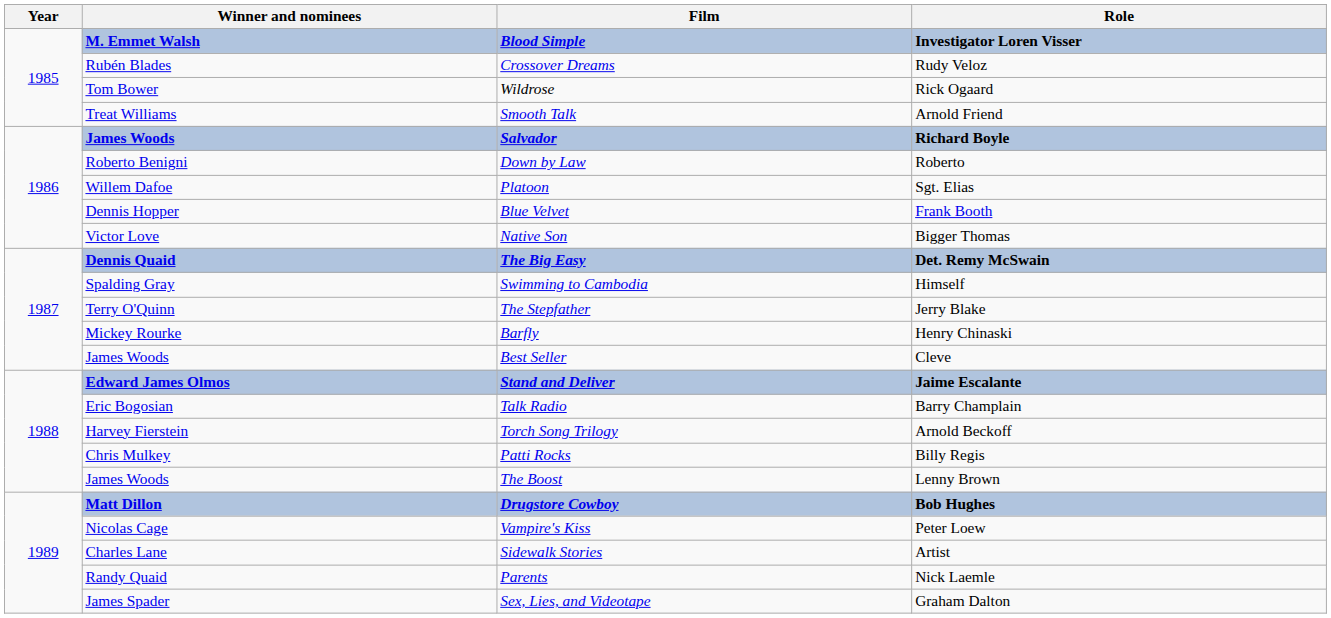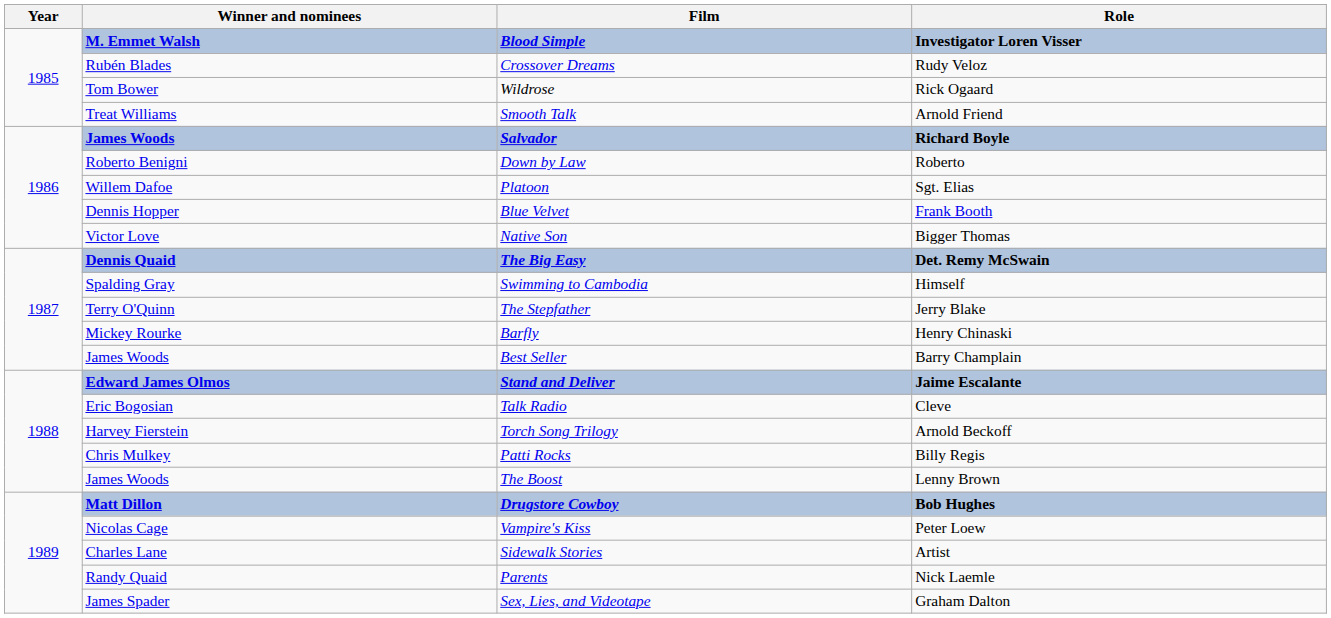 <table class="wikitable" width="87%" cellpadding="5">
 <tr>
 <th width="50"><strong>Year</strong></th>
 <th width="300"><strong>Winner and nominees</strong></th>
 <th width="300"><strong>Film</strong></th>
 <th width="300"><strong>Role</strong></th>
 </tr>
 <tr>
 <td rowspan="4" style="text-align:center;"><a href='#'>1985</a></td>
 <td style="background:#B0C4DE;"><strong><a href='#'>M. Emmet Walsh</a></strong></td>
 <td style="background:#B0C4DE;"><strong><em><a href='#'>Blood Simple</a></em></strong></td>
 <td style="background:#B0C4DE;"><strong>Investigator Loren Visser</strong></td>
 </tr>
 <tr>
 <td><a href='#'>Rubén Blades</a></td>
 <td><em><a href='#'>Crossover Dreams</a></em></td>
 <td>Rudy Veloz</td>
 </tr>
 <tr>
 <td><a href='#'>Tom Bower</a></td>
 <td><em>Wildrose</em></td>
 <td>Rick Ogaard</td>
 </tr>
 <tr>
 <td><a href='#'>Treat Williams</a></td>
 <td><em><a href='#'>Smooth Talk</a></em></td>
 <td>Arnold Friend</td>
 </tr>
 <tr>
 <td rowspan="5" style="text-align:center;"><a href='#'>1986</a></td>
 <td style="background:#B0C4DE;"><strong><a href='#'>James Woods</a></strong></td>
 <td style="background:#B0C4DE;"><strong><em><a href='#'>Salvador</a></em></strong></td>
 <td style="background:#B0C4DE;"><strong>Richard Boyle</strong></td>
 </tr>
 <tr>
 <td><a href='#'>Roberto Benigni</a></td>
 <td><em><a href='#'>Down by Law</a></em></td>
 <td>Roberto</td>
 </tr>
 <tr>
 <td><a href='#'>Willem Dafoe</a></td>
 <td><em><a href='#'>Platoon</a></em></td>
 <td>Sgt. Elias</td>
 </tr>
 <tr>
 <td><a href='#'>Dennis Hopper</a></td>
 <td><em><a href='#'>Blue Velvet</a></em></td>
 <td><a href='#'>Frank Booth</a></td>
 </tr>
 <tr>
 <td><a href='#'>Victor Love</a></td>
 <td><em><a href='#'>Native Son</a></em></td>
 <td>Bigger Thomas</td>
 </tr>
 <tr>
 <td rowspan="5" style="text-align:center;"><a href='#'>1987</a></td>
 <td style="background:#B0C4DE;"><strong><a href='#'>Dennis Quaid</a></strong></td>
 <td style="background:#B0C4DE;"><strong><em><a href='#'>The Big Easy</a></em></strong></td>
 <td style="background:#B0C4DE;"><strong>Det. Remy McSwain </strong></td>
 </tr>
 <tr>
 <td><a href='#'>Spalding Gray</a></td>
 <td><em><a href='#'>Swimming to Cambodia</a></em></td>
 <td>Himself</td>
 </tr>
 <tr>
 <td><a href='#'>Terry O'Quinn</a></td>
 <td><em><a href='#'>The Stepfather</a></em></td>
 <td>Jerry Blake</td>
 </tr>
 <tr>
 <td><a href='#'>Mickey Rourke</a></td>
 <td><em><a href='#'>Barfly</a></em></td>
 <td>Henry Chinaski</td>
 </tr>
 <tr>
 <td><a href='#'>James Woods</a></td>
 <td><em><a href='#'>Best Seller</a></em></td>
-<td>Cleve</td>
+<td>Barry Champlain</td>
 </tr>
 <tr>
 <td rowspan="5" style="text-align:center;"><a href='#'>1988</a></td>
 <td style="background:#B0C4DE;"><strong><a href='#'>Edward James Olmos</a></strong></td>
 <td style="background:#B0C4DE;"><strong><em><a href='#'>Stand and Deliver</a></em></strong></td>
 <td style="background:#B0C4DE;"><strong>Jaime Escalante</strong></td>
 </tr>
 <tr>
 <td><a href='#'>Eric Bogosian</a></td>
 <td><em><a href='#'>Talk Radio</a></em></td>
-<td>Barry Champlain</td>
+<td>Cleve</td>
 </tr>
 <tr>
 <td><a href='#'>Harvey Fierstein</a></td>
 <td><em><a href='#'>Torch Song Trilogy</a></em></td>
 <td>Arnold Beckoff</td>
 </tr>
 <tr>
 <td><a href='#'>Chris Mulkey</a></td>
 <td><em><a href='#'>Patti Rocks</a></em></td>
 <td>Billy Regis</td>
 </tr>
 <tr>
 <td><a href='#'>James Woods</a></td>
 <td><em><a href='#'>The Boost</a></em></td>
 <td>Lenny Brown</td>
 </tr>
 <tr>
 <td rowspan="5" style="text-align:center;"><a href='#'>1989</a></td>
 <td style="background:#B0C4DE;"><strong><a href='#'>Matt Dillon</a></strong></td>
 <td style="background:#B0C4DE;"><strong><em><a href='#'>Drugstore Cowboy</a></em></strong></td>
 <td style="background:#B0C4DE;"><strong>Bob Hughes</strong></td>
 </tr>
 <tr>
 <td><a href='#'>Nicolas Cage</a></td>
 <td><em><a href='#'>Vampire's Kiss</a></em></td>
 <td>Peter Loew</td>
 </tr>
 <tr>
 <td><a href='#'>Charles Lane</a></td>
 <td><em><a href='#'>Sidewalk Stories</a></em></td>
 <td>Artist</td>
 </tr>
 <tr>
 <td><a href='#'>Randy Quaid</a></td>
 <td><em><a href='#'>Parents</a></em></td>
 <td>Nick Laemle</td>
 </tr>
 <tr>
 <td><a href='#'>James Spader</a></td>
 <td><em><a href='#'>Sex, Lies, and Videotape</a></em></td>
 <td>Graham Dalton</td>
 </tr>
 </table>
